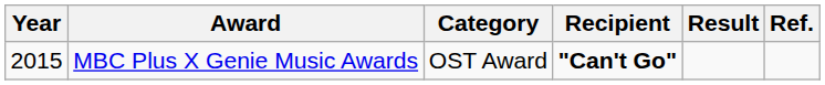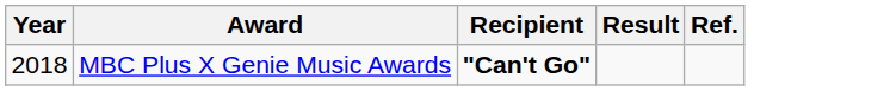 <table class="wikitable">
 <tr>
 <th>Year</th>
 <th>Award</th>
-<th>Category</th>
 <th>Recipient</th>
 <th>Result</th>
 <th>Ref.</th>
 </tr>
 <tr>
-<td>2015</td>
+<td>2018</td>
 <td><a href='#'>MBC Plus X Genie Music Awards</a></td>
-<td>OST Award</td>
 <td><strong>"Can't Go"</strong></td>
 <td></td>
 <td></td>
 </tr>
 </table>
